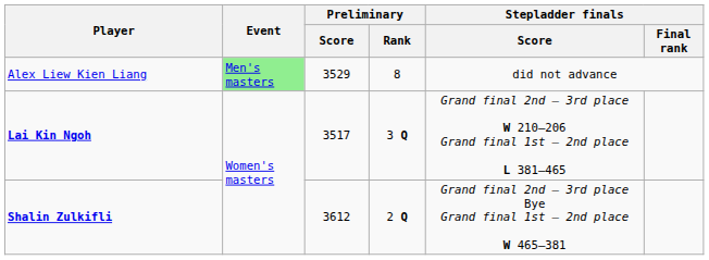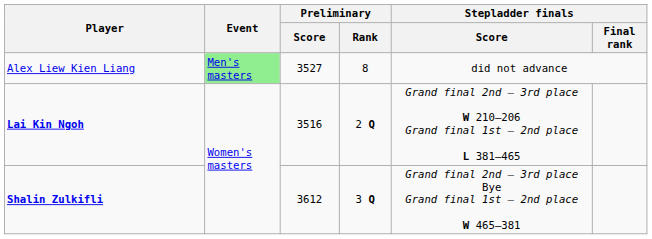 <table class="wikitable" width="80%" style="text-align:center; font-size:90%">
 <tr>
 <th rowspan=2 width="20%">Player</th>
 <th rowspan=2 width="7%">Event</th>
 <th colspan=2>Preliminary</th>
 <th colspan=2>Stepladder finals</th>
 </tr>
 <tr>
 <th width="5%">Score</th>
 <th width="5%">Rank</th>
 <th width="20%">Score</th>
 <th width="5%">Final rank</th>
 </tr>
 <tr>
 <td align=left><a href='#'>Alex Liew Kien Liang</a></td>
 <td align=left style="background: lightgreen;"><a href='#'>Men's masters</a></td>
-<td>3529</td>
+<td>3527</td>
 <td>8</td>
 <td colspan=2>did not advance</td>
 </tr>
 <tr>
 <td align=left><strong><a href='#'>Lai Kin Ngoh</a></strong></td>
 <td rowspan=2 align=left><a href='#'>Women's masters</a></td>
-<td>3517</td>
-<td>3 <strong>Q</strong></td>
+<td>3516</td>
+<td>2 <strong>Q</strong></td>
 <td><em>Grand final 2nd – 3rd place</em><br><br><strong>W</strong> 210–206<br><em>Grand final 1st – 2nd place</em><br><br><strong>L</strong> 381–465</td>
 <td></td>
 </tr>
 <tr>
 <td align=left><strong><a href='#'>Shalin Zulkifli</a></strong></td>
 <td>3612</td>
-<td>2 <strong>Q</strong></td>
+<td>3 <strong>Q</strong></td>
 <td><em>Grand final 2nd – 3rd place</em><br>Bye<br><em>Grand final 1st – 2nd place</em><br><br><strong>W</strong> 465–381</td>
 <td></td>
 </tr>
 </table>
